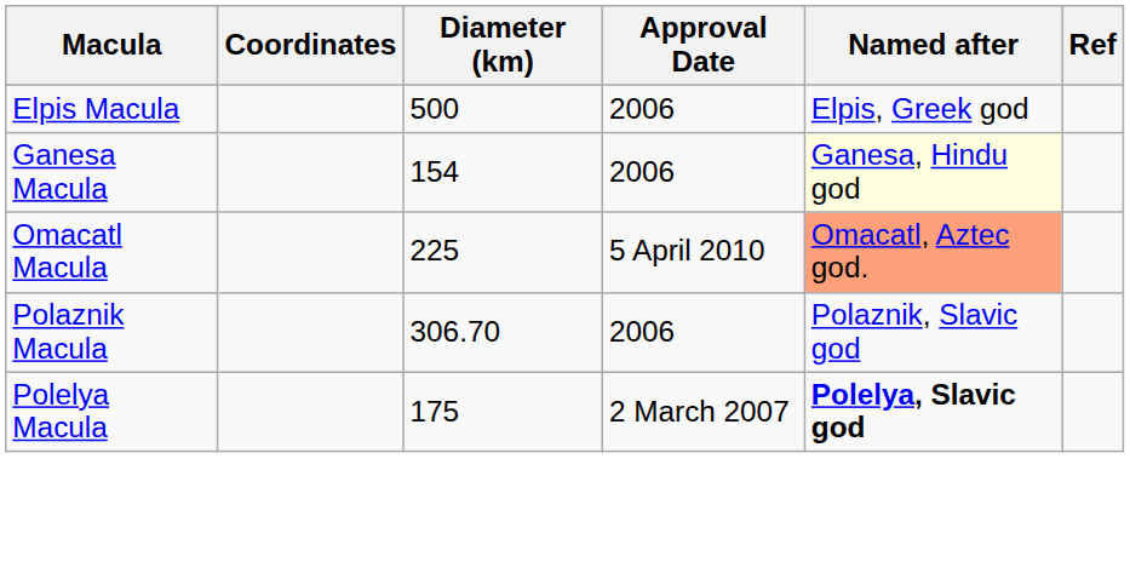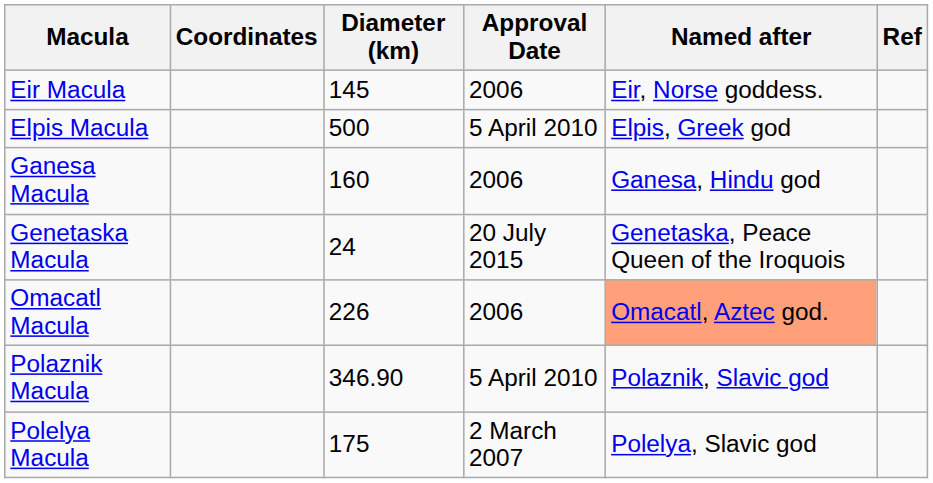 <table class="wikitable">
 <tr>
 <th>Macula</th>
 <th>Coordinates</th>
 <th>Diameter (km)</th>
 <th>Approval Date</th>
 <th>Named after</th>
 <th>Ref</th>
 </tr>
 <tr>
+<td><a href='#'>Eir Macula</a></td>
+<td></td>
+<td>145</td>
+<td>2006</td>
+<td><a href='#'>Eir</a>, <a href='#'>Norse</a> goddess.</td>
+<td></td>
+</tr>
+<tr>
 <td><a href='#'>Elpis Macula</a></td>
 <td></td>
 <td>500</td>
-<td>2006</td>
+<td>5 April 2010</td>
 <td><a href='#'>Elpis</a>, <a href='#'>Greek</a> god</td>
 <td></td>
 </tr>
 <tr>
 <td><a href='#'>Ganesa Macula</a></td>
 <td></td>
-<td>154</td>
+<td>160</td>
 <td>2006</td>
-<td style="background: lightyellow;"><a href='#'>Ganesa</a>, <a href='#'>Hindu</a> god</td>
+<td><a href='#'>Ganesa</a>, <a href='#'>Hindu</a> god</td>
+<td></td>
+</tr>
+<tr>
+<td><a href='#'>Genetaska Macula</a></td>
+<td></td>
+<td>24</td>
+<td>20 July 2015</td>
+<td><a href='#'>Genetaska</a>, Peace Queen of the Iroquois</td>
 <td></td>
 </tr>
 <tr>
 <td><a href='#'>Omacatl Macula</a></td>
 <td></td>
-<td>225</td>
-<td>5 April 2010</td>
+<td>226</td>
+<td>2006</td>
 <td style="background: lightsalmon;"><a href='#'>Omacatl</a>, <a href='#'>Aztec</a> god.</td>
 <td></td>
 </tr>
 <tr>
 <td><a href='#'>Polaznik Macula</a></td>
 <td></td>
-<td>306.70</td>
-<td>2006</td>
+<td>346.90</td>
+<td>5 April 2010</td>
 <td><a href='#'>Polaznik</a>, <a href='#'>Slavic god</a></td>
 <td></td>
 </tr>
 <tr>
 <td><a href='#'>Polelya Macula</a></td>
 <td></td>
 <td>175</td>
 <td>2 March 2007</td>
-<td><strong><a href='#'>Polelya</a>, Slavic god</strong></td>
+<td><a href='#'>Polelya</a>, Slavic god</td>
 <td></td>
 </tr>
 </table>
